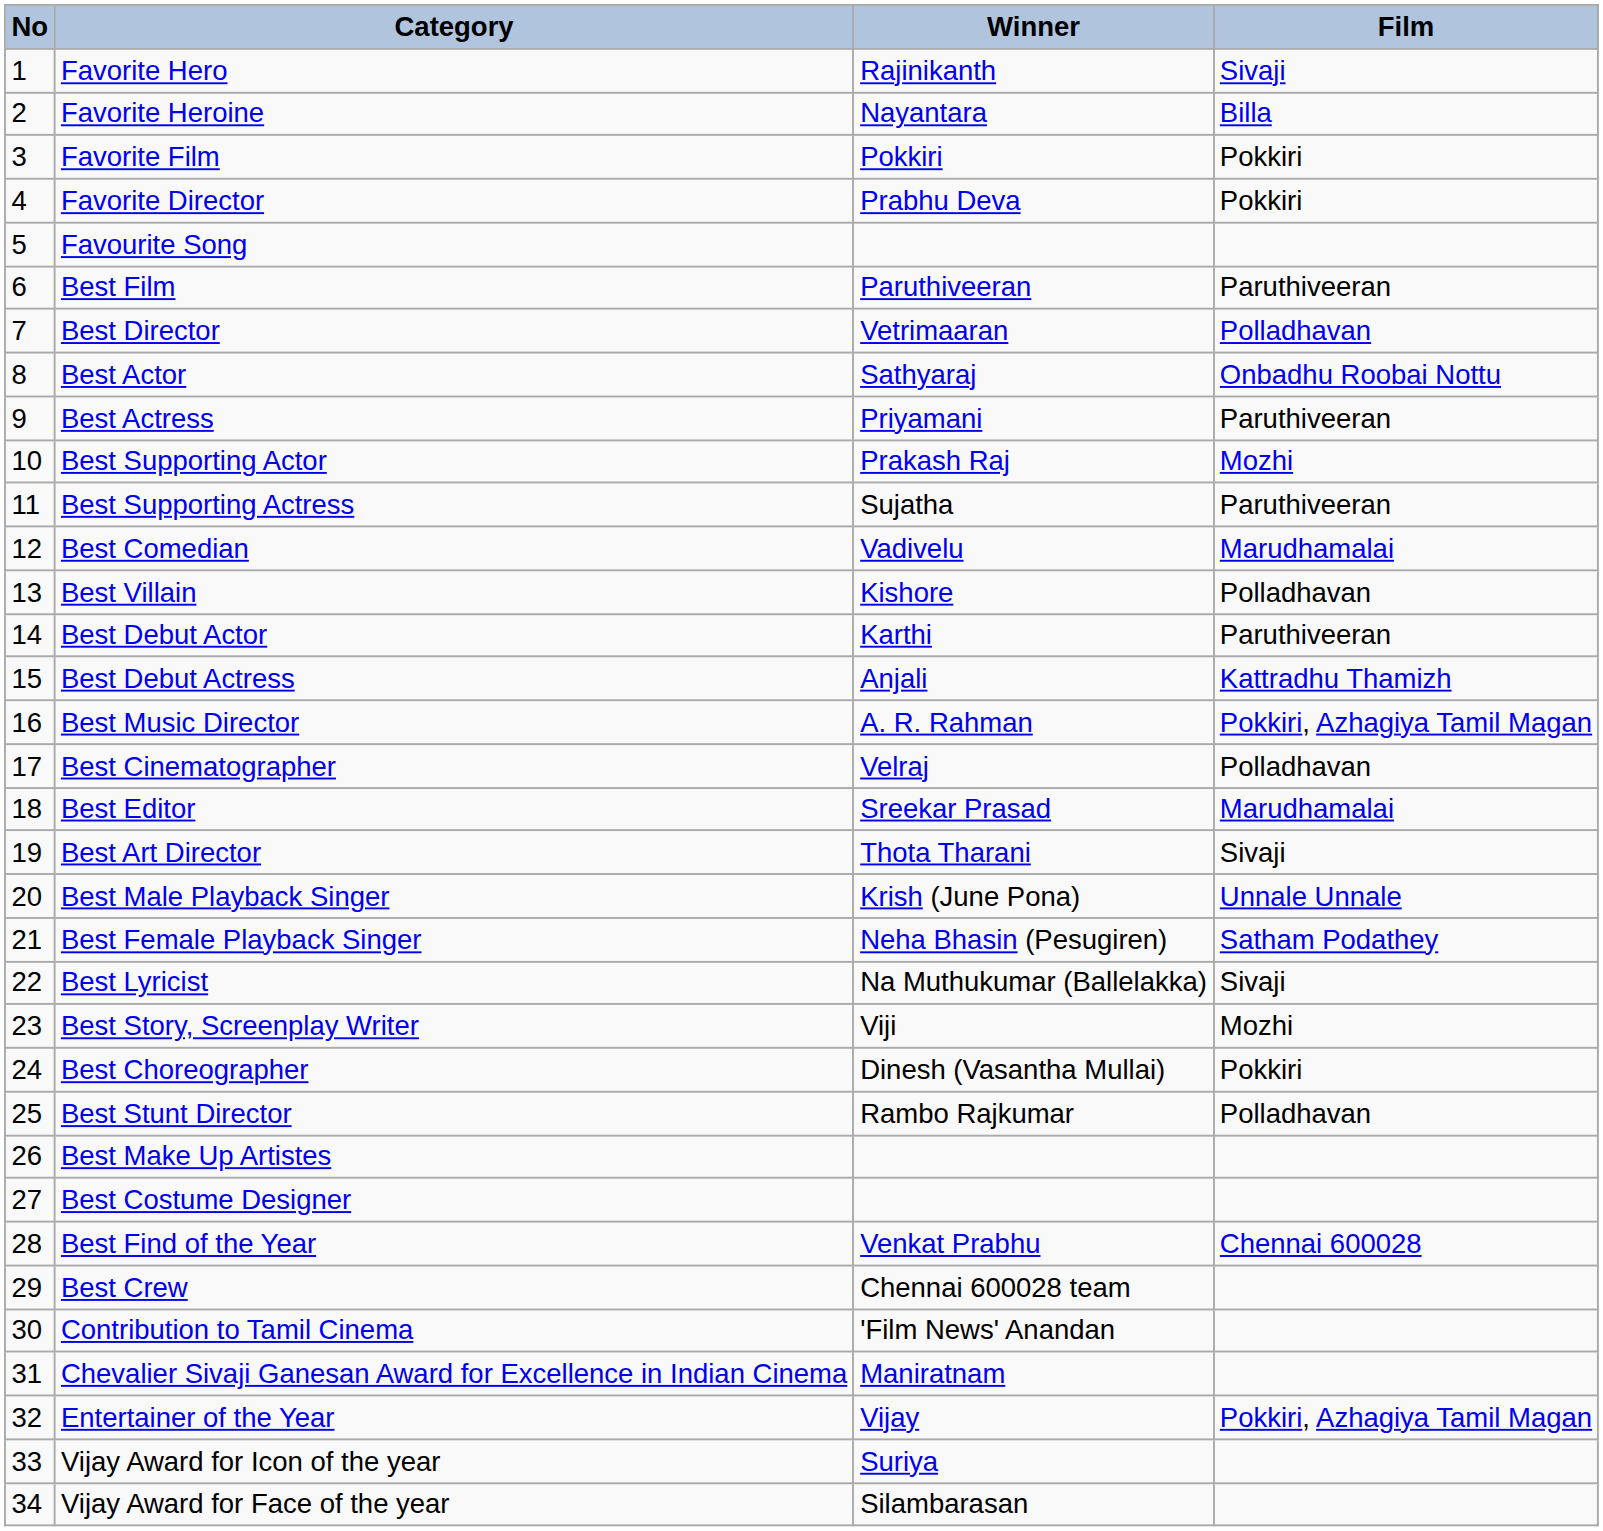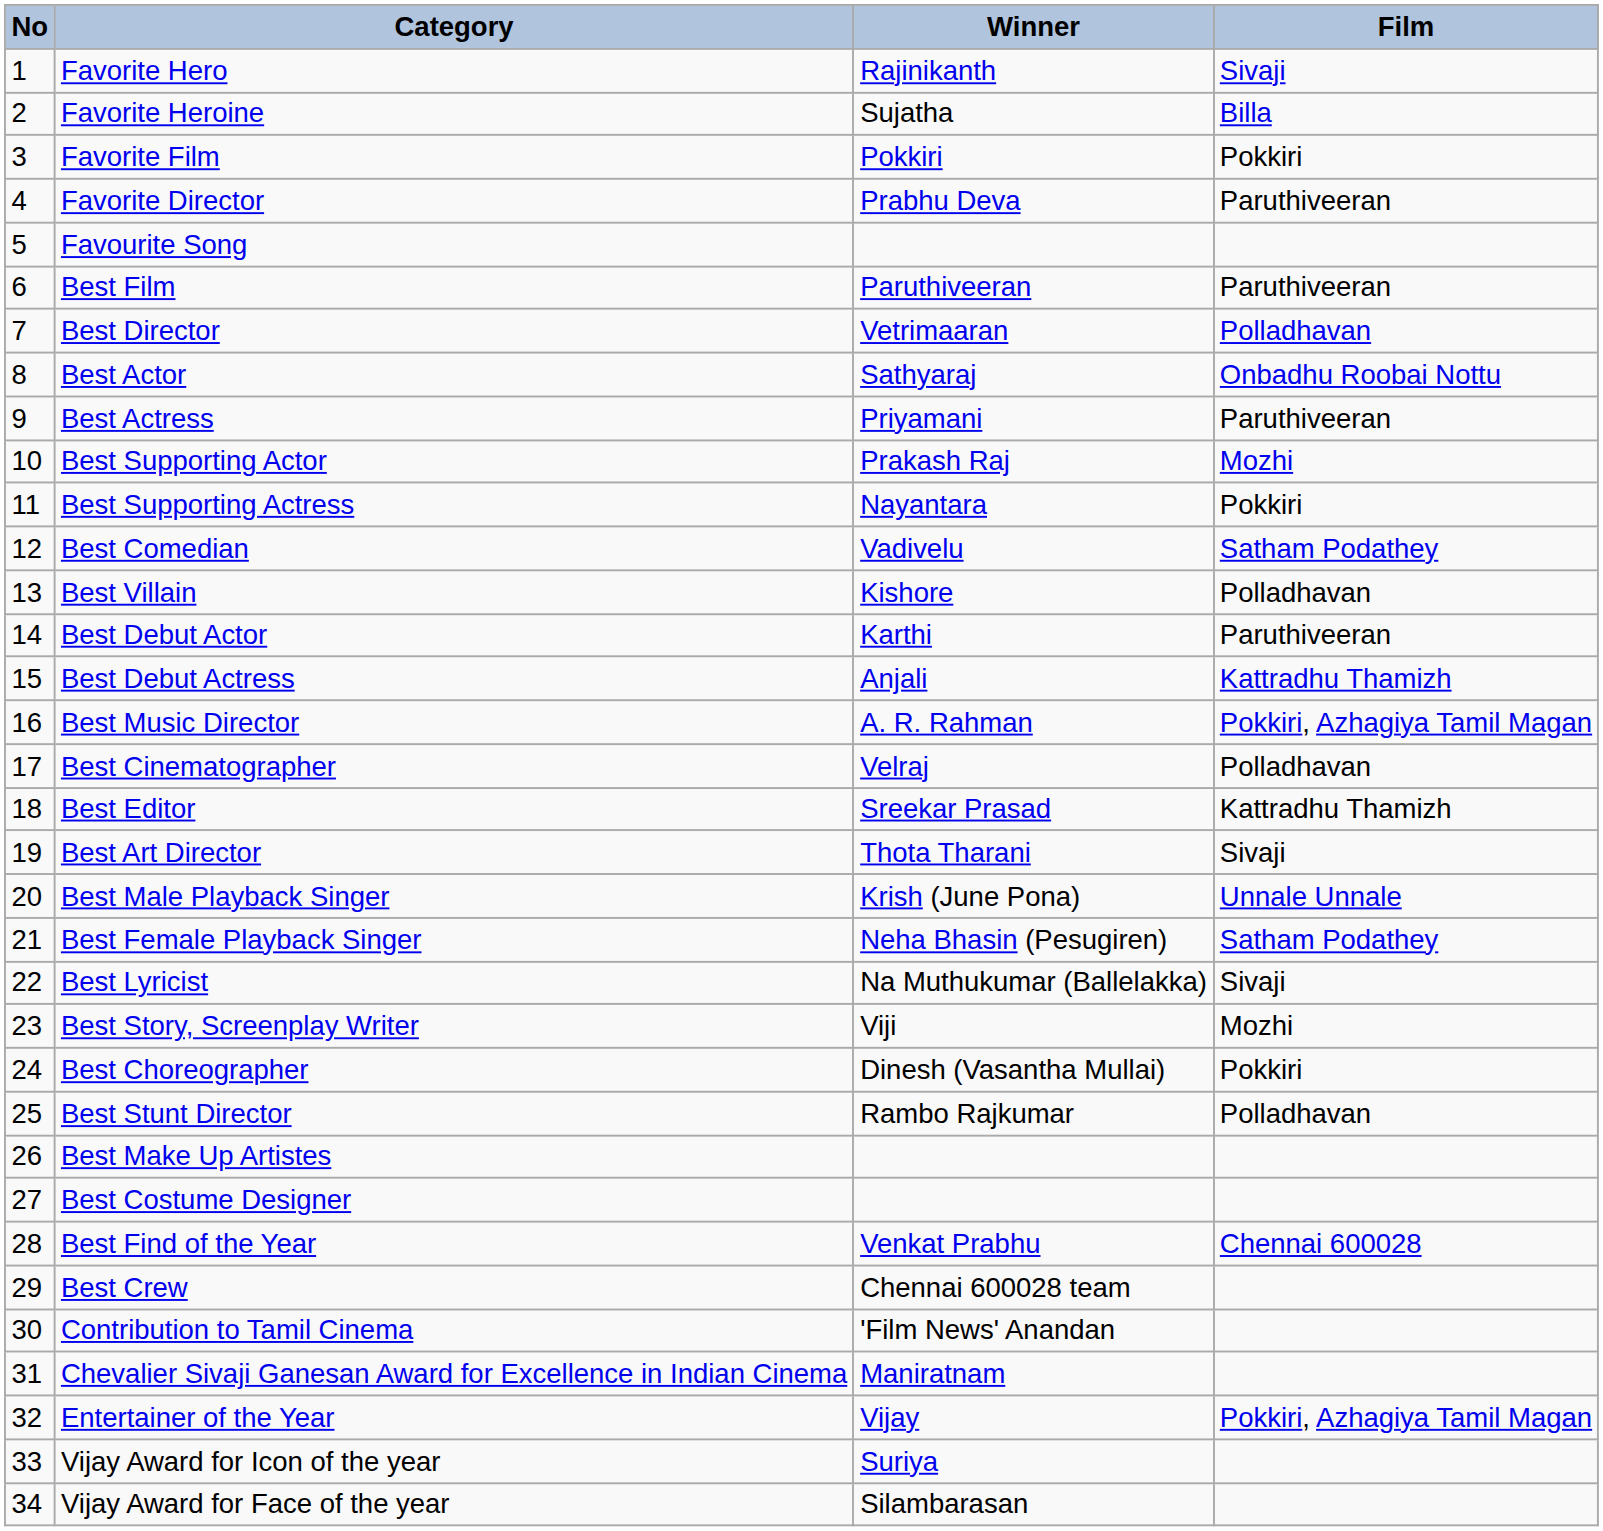 <table class="wikitable" style="font-size:90%;">
 <tr>
 <th style="background:#B0C4DE;">No</th>
 <th style="background:#B0C4DE;">Category</th>
 <th style="background:#B0C4DE;">Winner</th>
 <th style="background:#B0C4DE;">Film</th>
 </tr>
 <tr>
 <td>1</td>
 <td><a href='#'>Favorite Hero</a></td>
 <td><a href='#'>Rajinikanth</a></td>
 <td><a href='#'>Sivaji</a></td>
 </tr>
 <tr>
 <td>2</td>
 <td><a href='#'>Favorite Heroine</a></td>
-<td><a href='#'>Nayantara</a></td>
+<td>Sujatha</td>
 <td><a href='#'>Billa</a></td>
 </tr>
 <tr>
 <td>3</td>
 <td><a href='#'>Favorite Film</a></td>
 <td><a href='#'>Pokkiri</a></td>
 <td>Pokkiri</td>
 </tr>
 <tr>
 <td>4</td>
 <td><a href='#'>Favorite Director</a></td>
 <td><a href='#'>Prabhu Deva</a></td>
-<td>Pokkiri</td>
+<td>Paruthiveeran</td>
 </tr>
 <tr>
 <td>5</td>
 <td><a href='#'>Favourite Song</a></td>
 <td></td>
 <td></td>
 </tr>
 <tr>
 <td>6</td>
 <td><a href='#'>Best Film</a></td>
 <td><a href='#'>Paruthiveeran</a></td>
 <td>Paruthiveeran</td>
 </tr>
 <tr>
 <td>7</td>
 <td><a href='#'>Best Director</a></td>
 <td><a href='#'>Vetrimaaran</a></td>
 <td><a href='#'>Polladhavan</a></td>
 </tr>
 <tr>
 <td>8</td>
 <td><a href='#'>Best Actor</a></td>
 <td><a href='#'>Sathyaraj</a></td>
 <td><a href='#'>Onbadhu Roobai Nottu</a></td>
 </tr>
 <tr>
 <td>9</td>
 <td><a href='#'>Best Actress</a></td>
 <td><a href='#'>Priyamani</a></td>
 <td>Paruthiveeran</td>
 </tr>
 <tr>
 <td>10</td>
 <td><a href='#'>Best Supporting Actor</a></td>
 <td><a href='#'>Prakash Raj</a></td>
 <td><a href='#'>Mozhi</a></td>
 </tr>
 <tr>
 <td>11</td>
 <td><a href='#'>Best Supporting Actress</a></td>
-<td>Sujatha</td>
-<td>Paruthiveeran</td>
+<td><a href='#'>Nayantara</a></td>
+<td>Pokkiri</td>
 </tr>
 <tr>
 <td>12</td>
 <td><a href='#'>Best Comedian</a></td>
 <td><a href='#'>Vadivelu</a></td>
-<td><a href='#'>Marudhamalai</a></td>
+<td><a href='#'>Satham Podathey</a></td>
 </tr>
 <tr>
 <td>13</td>
 <td><a href='#'>Best Villain</a></td>
 <td><a href='#'>Kishore</a></td>
 <td>Polladhavan</td>
 </tr>
 <tr>
 <td>14</td>
 <td><a href='#'>Best Debut Actor</a></td>
 <td><a href='#'>Karthi</a></td>
 <td>Paruthiveeran</td>
 </tr>
 <tr>
 <td>15</td>
 <td><a href='#'>Best Debut Actress</a></td>
 <td><a href='#'>Anjali</a></td>
 <td><a href='#'>Kattradhu Thamizh</a></td>
 </tr>
 <tr>
 <td>16</td>
 <td><a href='#'>Best Music Director</a></td>
 <td><a href='#'>A. R. Rahman</a></td>
 <td><a href='#'>Pokkiri</a>, <a href='#'>Azhagiya Tamil Magan</a></td>
 </tr>
 <tr>
 <td>17</td>
 <td><a href='#'>Best Cinematographer</a></td>
 <td><a href='#'>Velraj</a></td>
 <td>Polladhavan</td>
 </tr>
 <tr>
 <td>18</td>
 <td><a href='#'>Best Editor</a></td>
 <td><a href='#'>Sreekar Prasad</a></td>
-<td><a href='#'>Marudhamalai</a></td>
+<td>Kattradhu Thamizh</td>
 </tr>
 <tr>
 <td>19</td>
 <td><a href='#'>Best Art Director</a></td>
 <td><a href='#'>Thota Tharani</a></td>
 <td>Sivaji</td>
 </tr>
 <tr>
 <td>20</td>
 <td><a href='#'>Best Male Playback Singer</a></td>
 <td><a href='#'>Krish</a> (June Pona)</td>
 <td><a href='#'>Unnale Unnale</a></td>
 </tr>
 <tr>
 <td>21</td>
 <td><a href='#'>Best Female Playback Singer</a></td>
 <td><a href='#'>Neha Bhasin</a> (Pesugiren)</td>
 <td><a href='#'>Satham Podathey</a></td>
 </tr>
 <tr>
 <td>22</td>
 <td><a href='#'>Best Lyricist</a></td>
 <td>Na Muthukumar (Ballelakka)</td>
 <td>Sivaji</td>
 </tr>
 <tr>
 <td>23</td>
 <td><a href='#'>Best Story, Screenplay Writer</a></td>
 <td>Viji</td>
 <td>Mozhi</td>
 </tr>
 <tr>
 <td>24</td>
 <td><a href='#'>Best Choreographer</a></td>
 <td>Dinesh  (Vasantha Mullai)</td>
 <td>Pokkiri</td>
 </tr>
 <tr>
 <td>25</td>
 <td><a href='#'>Best Stunt Director</a></td>
 <td>Rambo Rajkumar</td>
 <td>Polladhavan</td>
 </tr>
 <tr>
 <td>26</td>
 <td><a href='#'>Best Make Up Artistes</a></td>
 <td></td>
 <td></td>
 </tr>
 <tr>
 <td>27</td>
 <td><a href='#'>Best Costume Designer</a></td>
 <td></td>
 <td></td>
 </tr>
 <tr>
 <td>28</td>
 <td><a href='#'>Best Find of the Year</a></td>
 <td><a href='#'>Venkat Prabhu</a></td>
 <td><a href='#'>Chennai 600028</a></td>
 </tr>
 <tr>
 <td>29</td>
 <td><a href='#'>Best Crew</a></td>
 <td>Chennai  600028 team</td>
 <td></td>
 </tr>
 <tr>
 <td>30</td>
 <td><a href='#'>Contribution to Tamil Cinema</a></td>
 <td>'Film News' Anandan</td>
 <td></td>
 </tr>
 <tr>
 <td>31</td>
 <td><a href='#'>Chevalier Sivaji Ganesan Award for Excellence in Indian Cinema</a></td>
 <td><a href='#'>Maniratnam</a></td>
 <td></td>
 </tr>
 <tr>
 <td>32</td>
 <td><a href='#'>Entertainer of the Year</a></td>
 <td><a href='#'>Vijay</a></td>
 <td><a href='#'>Pokkiri</a>, <a href='#'>Azhagiya Tamil Magan</a></td>
 </tr>
 <tr>
 <td>33</td>
 <td>Vijay Award for Icon of the year</td>
 <td><a href='#'>Suriya</a></td>
 <td></td>
 </tr>
 <tr>
 <td>34</td>
 <td>Vijay Award for Face of the year</td>
 <td>Silambarasan</td>
 <td></td>
 </tr>
 </table>
